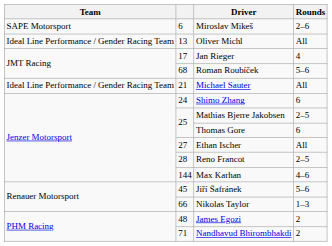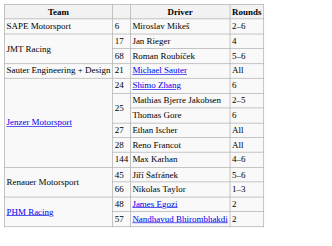 <table class="wikitable" style="font-size: 85%">
 <tr>
 <th>Team</th>
 <th></th>
 <th>Driver</th>
 <th>Rounds</th>
 </tr>
 <tr>
 <td> SAPE Motorsport</td>
 <td>6</td>
 <td> Miroslav Mikeš</td>
 <td>2–6</td>
 </tr>
 <tr>
-<td nowrap> Ideal Line Performance / Gender Racing Team</td>
-<td>13</td>
-<td> Oliver Michl</td>
-<td>All</td>
-</tr>
-<tr>
 <td rowspan=2> JMT Racing</td>
 <td>17</td>
 <td> Jan Rieger</td>
 <td>4</td>
 </tr>
 <tr>
 <td>68</td>
 <td> Roman Roubíček</td>
 <td>5–6</td>
 </tr>
 <tr>
-<td nowrap> Ideal Line Performance / Gender Racing Team</td>
+<td> Sauter Engineering + Design</td>
 <td>21</td>
 <td> <a href='#'>Michael Sauter</a></td>
 <td>All</td>
 </tr>
 <tr>
 <td rowspan=6> <a href='#'>Jenzer Motorsport</a></td>
 <td>24</td>
 <td> <a href='#'>Shimo Zhang</a></td>
 <td>6</td>
 </tr>
 <tr>
 <td rowspan=2>25</td>
 <td nowrap> Mathias Bjerre Jakobsen</td>
 <td>2–5</td>
 </tr>
 <tr>
 <td> Thomas Gore</td>
 <td>6</td>
 </tr>
 <tr>
 <td>27</td>
 <td> Ethan Ischer</td>
 <td>All</td>
 </tr>
 <tr>
 <td>28</td>
 <td> Reno Francot</td>
-<td>2–5</td>
+<td>All</td>
 </tr>
 <tr>
 <td>144</td>
 <td> Max Karhan</td>
 <td>4–6</td>
 </tr>
 <tr>
 <td rowspan=2> Renauer Motorsport</td>
 <td>45</td>
 <td> Jiří Šafránek</td>
 <td>5–6</td>
 </tr>
 <tr>
 <td>66</td>
 <td> Nikolas Taylor</td>
 <td>1–3</td>
 </tr>
 <tr>
 <td rowspan=2> <a href='#'>PHM Racing</a></td>
 <td>48</td>
 <td> <a href='#'>James Egozi</a></td>
 <td>2</td>
 </tr>
 <tr>
-<td>71</td>
+<td>57</td>
 <td nowrap> <a href='#'>Nandhavud Bhirombhakdi</a></td>
 <td>2</td>
 </tr>
 </table>
